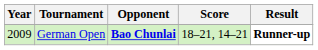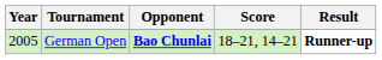 <table class="sortable wikitable" style="font-size: 90%;">
 <tr>
 <th>Year</th>
 <th>Tournament</th>
 <th>Opponent</th>
 <th>Score</th>
 <th>Result</th>
 </tr>
 <tr>
 </tr>
 <tr style="background:#D4F1C5">
-<td align="center">2009</td>
+<td align="center">2005</td>
 <td align="left"><a href='#'>German Open</a></td>
 <td align="left"><strong> <a href='#'>Bao Chunlai</a></strong></td>
 <td align="left">18–21, 14–21</td>
 <td style="text-align:left; background:white"> <strong>Runner-up</strong></td>
 </tr>
 </table>
